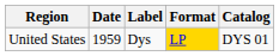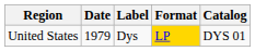 <table class="wikitable">
 <tr>
 <th>Region</th>
 <th>Date</th>
 <th>Label</th>
 <th>Format</th>
 <th>Catalog</th>
 </tr>
 <tr>
 <td>United States</td>
-<td>1959</td>
+<td>1979</td>
 <td>Dys</td>
 <td style="background: gold;"><a href='#'>LP</a></td>
 <td>DYS 01</td>
 </tr>
 </table>
